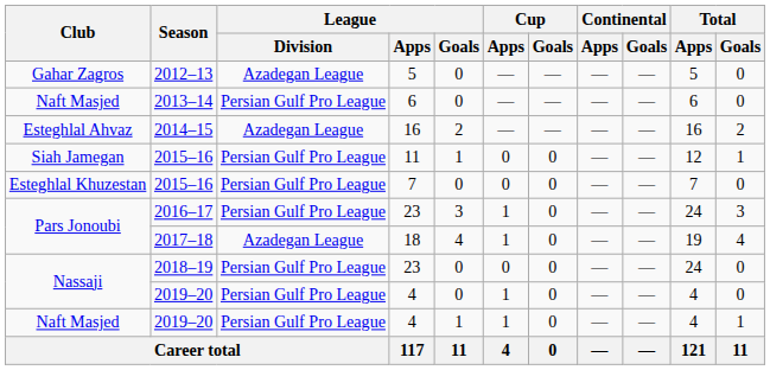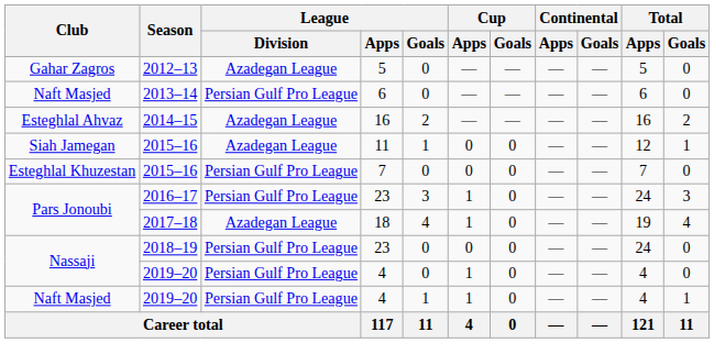 <table class="wikitable" style="font-size:90%; text-align:center">
 <tr>
 <th rowspan="2">Club</th>
 <th rowspan="2">Season</th>
 <th colspan="3">League</th>
 <th colspan="2">Cup</th>
 <th colspan="2">Continental</th>
 <th colspan="2">Total</th>
 </tr>
 <tr>
 <th>Division</th>
 <th>Apps</th>
 <th>Goals</th>
 <th>Apps</th>
 <th>Goals</th>
 <th>Apps</th>
 <th>Goals</th>
 <th>Apps</th>
 <th>Goals</th>
 </tr>
 <tr>
 <td><a href='#'>Gahar Zagros</a></td>
 <td><a href='#'>2012–13</a></td>
 <td><a href='#'>Azadegan League</a></td>
 <td>5</td>
 <td>0</td>
 <td>—</td>
 <td>—</td>
 <td>—</td>
 <td>—</td>
 <td>5</td>
 <td>0</td>
 </tr>
 <tr>
 <td><a href='#'>Naft Masjed</a></td>
 <td><a href='#'>2013–14</a></td>
 <td><a href='#'>Persian Gulf Pro League</a></td>
 <td>6</td>
 <td>0</td>
 <td>—</td>
 <td>—</td>
 <td>—</td>
 <td>—</td>
 <td>6</td>
 <td>0</td>
 </tr>
 <tr>
 <td><a href='#'>Esteghlal Ahvaz</a></td>
 <td><a href='#'>2014–15</a></td>
 <td><a href='#'>Azadegan League</a></td>
 <td>16</td>
 <td>2</td>
 <td>—</td>
 <td>—</td>
 <td>—</td>
 <td>—</td>
 <td>16</td>
 <td>2</td>
 </tr>
 <tr>
 <td><a href='#'>Siah Jamegan</a></td>
 <td><a href='#'>2015–16</a></td>
-<td><a href='#'>Persian Gulf Pro League</a></td>
+<td><a href='#'>Azadegan League</a></td>
 <td>11</td>
 <td>1</td>
 <td>0</td>
 <td>0</td>
 <td>—</td>
 <td>—</td>
 <td>12</td>
 <td>1</td>
 </tr>
 <tr>
 <td><a href='#'>Esteghlal Khuzestan</a></td>
 <td><a href='#'>2015–16</a></td>
 <td><a href='#'>Persian Gulf Pro League</a></td>
 <td>7</td>
 <td>0</td>
 <td>0</td>
 <td>0</td>
 <td>—</td>
 <td>—</td>
 <td>7</td>
 <td>0</td>
 </tr>
 <tr>
 <td rowspan="2"><a href='#'>Pars Jonoubi</a></td>
 <td><a href='#'>2016–17</a></td>
 <td><a href='#'>Persian Gulf Pro League</a></td>
 <td>23</td>
 <td>3</td>
 <td>1</td>
 <td>0</td>
 <td>—</td>
 <td>—</td>
 <td>24</td>
 <td>3</td>
 </tr>
 <tr>
 <td><a href='#'>2017–18</a></td>
 <td><a href='#'>Azadegan League</a></td>
 <td>18</td>
 <td>4</td>
 <td>1</td>
 <td>0</td>
 <td>—</td>
 <td>—</td>
 <td>19</td>
 <td>4</td>
 </tr>
 <tr>
 <td rowspan="2"><a href='#'>Nassaji</a></td>
 <td><a href='#'>2018–19</a></td>
 <td><a href='#'>Persian Gulf Pro League</a></td>
 <td>23</td>
 <td>0</td>
 <td>0</td>
 <td>0</td>
 <td>—</td>
 <td>—</td>
 <td>24</td>
 <td>0</td>
 </tr>
 <tr>
 <td><a href='#'>2019–20</a></td>
 <td><a href='#'>Persian Gulf Pro League</a></td>
 <td>4</td>
 <td>0</td>
 <td>1</td>
 <td>0</td>
 <td>—</td>
 <td>—</td>
 <td>4</td>
 <td>0</td>
 </tr>
 <tr>
 <td><a href='#'>Naft Masjed</a></td>
 <td><a href='#'>2019–20</a></td>
 <td><a href='#'>Persian Gulf Pro League</a></td>
 <td>4</td>
 <td>1</td>
 <td>1</td>
 <td>0</td>
 <td>—</td>
 <td>—</td>
 <td>4</td>
 <td>1</td>
 </tr>
 <tr>
 <th colspan="3">Career total</th>
 <th>117</th>
 <th>11</th>
 <th>4</th>
 <th>0</th>
 <th>—</th>
 <th>—</th>
 <th>121</th>
 <th>11</th>
 </tr>
 </table>
